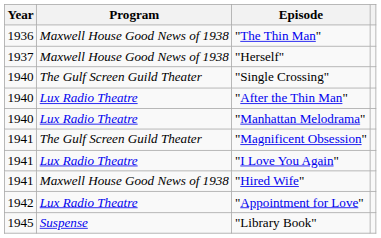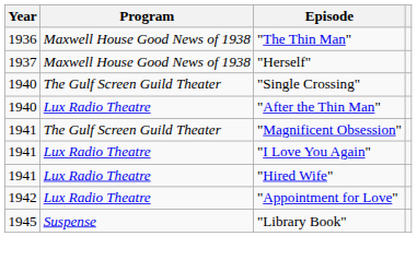 <table class="wikitable">
 <tr>
 <th>Year</th>
 <th>Program</th>
 <th>Episode</th>
 <th></th>
 </tr>
 <tr>
 <td>1936</td>
 <td><em>Maxwell House Good News of 1938</em></td>
 <td>"<a href='#'>The Thin Man</a>"</td>
 <td align=center></td>
 </tr>
 <tr>
 <td>1937</td>
 <td><em>Maxwell House Good News of 1938</em></td>
 <td>"Herself"</td>
 <td align=center></td>
 </tr>
 <tr>
 <td>1940</td>
 <td><em>The Gulf Screen Guild Theater</em></td>
 <td>"Single Crossing"</td>
 <td align=center></td>
 </tr>
 <tr>
 <td>1940</td>
 <td><em><a href='#'>Lux Radio Theatre</a></em></td>
 <td>"<a href='#'>After the Thin Man</a>"</td>
 <td align=center></td>
 </tr>
 <tr>
-<td>1940</td>
-<td><em><a href='#'>Lux Radio Theatre</a></em></td>
-<td>"<a href='#'>Manhattan Melodrama</a>"</td>
-<td align=center></td>
-</tr>
-<tr>
 <td>1941</td>
 <td><em>The Gulf Screen Guild Theater</em></td>
 <td>"<a href='#'>Magnificent Obsession</a>"</td>
 <td align=center></td>
 </tr>
 <tr>
 <td>1941</td>
 <td><em><a href='#'>Lux Radio Theatre</a></em></td>
 <td>"<a href='#'>I Love You Again</a>"</td>
 <td align=center></td>
 </tr>
 <tr>
 <td>1941</td>
-<td><em>Maxwell House Good News of 1938</em></td>
+<td><em><a href='#'>Lux Radio Theatre</a></em></td>
 <td>"<a href='#'>Hired Wife</a>"</td>
 <td align=center></td>
 </tr>
 <tr>
 <td>1942</td>
 <td><em><a href='#'>Lux Radio Theatre</a></em></td>
 <td>"<a href='#'>Appointment for Love</a>"</td>
 <td align=center></td>
 </tr>
 <tr>
 <td>1945</td>
 <td><em><a href='#'>Suspense</a></em></td>
 <td>"Library Book"</td>
 <td align=center></td>
 </tr>
 </table>
